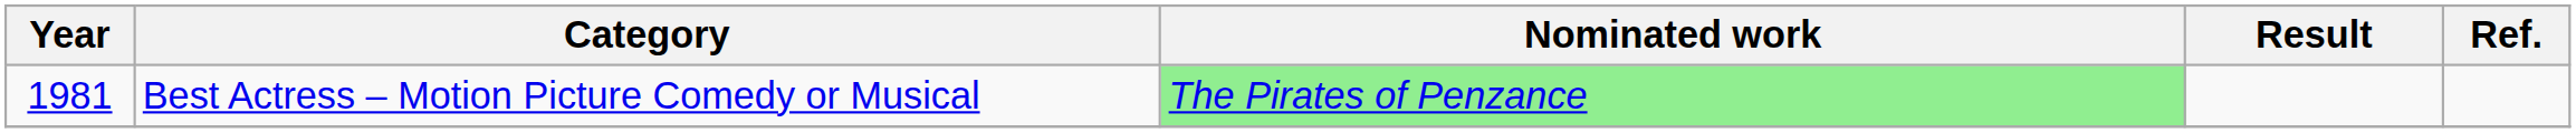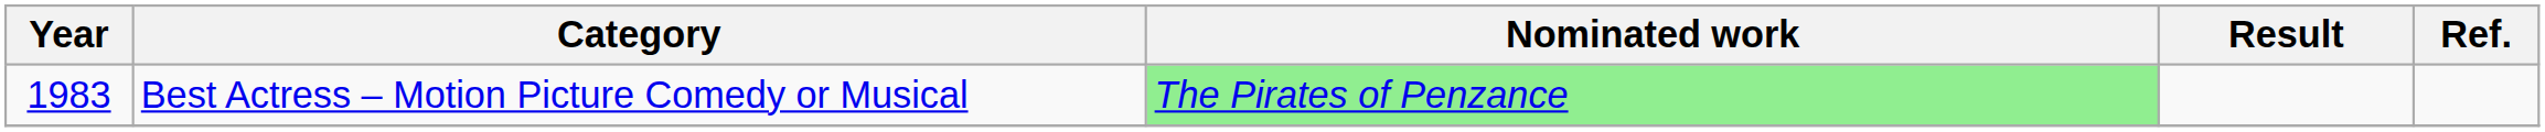 <table class="wikitable" style="width:85%;">
 <tr>
 <th width=5%>Year</th>
 <th style="width:40%;">Category</th>
 <th style="width:40%;">Nominated work</th>
 <th style="width:10%;">Result</th>
 <th style="width:5%;">Ref.</th>
 </tr>
 <tr>
-<td style="text-align:center;"><a href='#'>1981</a></td>
+<td style="text-align:center;"><a href='#'>1983</a></td>
 <td><a href='#'>Best Actress – Motion Picture Comedy or Musical</a></td>
 <td style="background: lightgreen;"><em><a href='#'>The Pirates of Penzance</a></em></td>
 <td></td>
 <td></td>
 </tr>
 <tr>
 </tr>
 </table>
